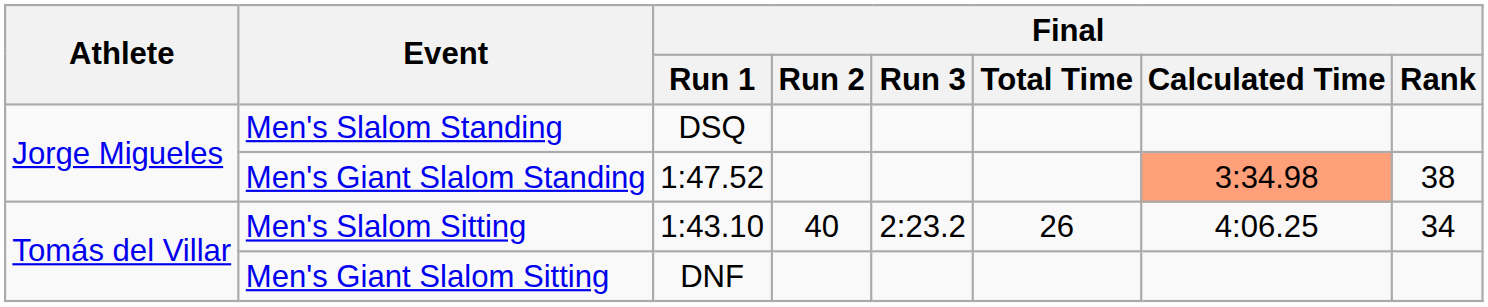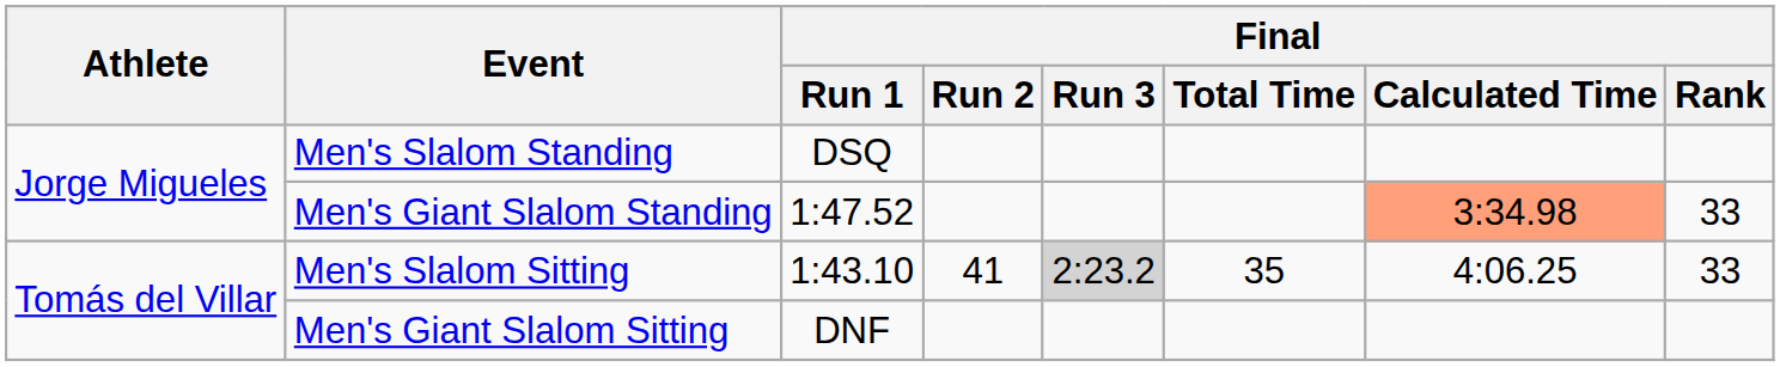 <table class="wikitable" style="font-size:90%">
 <tr>
 <th rowspan="2">Athlete</th>
 <th rowspan="2">Event</th>
 <th colspan="6">Final</th>
 </tr>
 <tr>
 <th>Run 1</th>
 <th>Run 2</th>
 <th>Run 3</th>
 <th>Total Time</th>
 <th>Calculated Time</th>
 <th>Rank</th>
 </tr>
 <tr>
 <td rowspan="2"><a href='#'>Jorge Migueles</a></td>
 <td><a href='#'>Men's Slalom Standing</a></td>
 <td align="center">DSQ</td>
 <td align="center"></td>
 <td align="center"></td>
 <td align="center"></td>
 <td align="center"></td>
 <td align="center"></td>
 </tr>
 <tr>
 <td><a href='#'>Men's Giant Slalom Standing</a></td>
 <td align="center">1:47.52</td>
 <td align="center"></td>
 <td align="center"></td>
 <td align="center"></td>
 <td align="center" style="background: lightsalmon;">3:34.98</td>
-<td align="center">38</td>
+<td align="center">33</td>
 </tr>
 <tr>
 <td rowspan="2"><a href='#'>Tomás del Villar</a></td>
 <td><a href='#'>Men's Slalom Sitting</a></td>
 <td align="center">1:43.10</td>
-<td align="center">40</td>
-<td align="center">2:23.2</td>
-<td align="center">26</td>
+<td align="center">41</td>
+<td align="center" style="background: lightgrey;">2:23.2</td>
+<td align="center">35</td>
 <td align="center">4:06.25</td>
-<td align="center">34</td>
+<td align="center">33</td>
 </tr>
 <tr>
 <td><a href='#'>Men's Giant Slalom Sitting</a></td>
 <td align="center">DNF</td>
 <td align="center"></td>
 <td align="center"></td>
 <td align="center"></td>
 <td align="center"></td>
 <td align="center"></td>
 </tr>
 </table>
